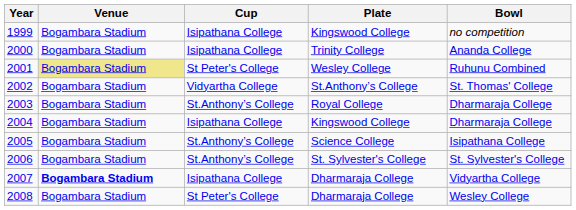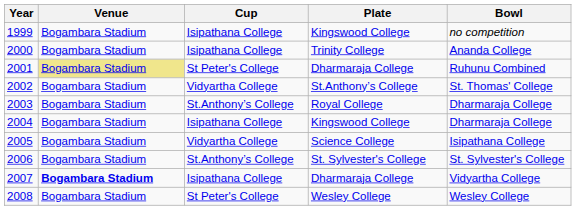 <table class="wikitable">
 <tr>
 <th width=40>Year</th>
 <th width=195>Venue</th>
 <th width=165>Cup</th>
 <th width=185>Plate</th>
 <th width=165>Bowl</th>
 </tr>
 <tr>
 <td><a href='#'>1999</a></td>
 <td><a href='#'>Bogambara Stadium</a></td>
 <td><a href='#'>Isipathana College</a></td>
 <td><a href='#'>Kingswood College</a></td>
 <td><em>no competition</em></td>
 </tr>
 <tr>
 <td><a href='#'>2000</a></td>
 <td><a href='#'>Bogambara Stadium</a></td>
 <td><a href='#'>Isipathana College</a></td>
 <td><a href='#'>Trinity College</a></td>
 <td><a href='#'>Ananda College</a></td>
 </tr>
 <tr>
 <td><a href='#'>2001</a></td>
 <td style="background: khaki;"><a href='#'>Bogambara Stadium</a></td>
 <td><a href='#'>St Peter's College</a></td>
-<td><a href='#'>Wesley College</a></td>
+<td><a href='#'>Dharmaraja College</a></td>
 <td><a href='#'>Ruhunu Combined</a></td>
 </tr>
 <tr>
 <td><a href='#'>2002</a></td>
 <td><a href='#'>Bogambara Stadium</a></td>
 <td><a href='#'>Vidyartha College</a></td>
 <td><a href='#'>St.Anthony’s College</a></td>
 <td><a href='#'>St. Thomas' College</a></td>
 </tr>
 <tr>
 <td><a href='#'>2003</a></td>
 <td><a href='#'>Bogambara Stadium</a></td>
 <td><a href='#'>St.Anthony’s College</a></td>
 <td><a href='#'>Royal College</a></td>
 <td><a href='#'>Dharmaraja College</a></td>
 </tr>
 <tr>
 <td><a href='#'>2004</a></td>
 <td><a href='#'>Bogambara Stadium</a></td>
 <td><a href='#'>Isipathana College</a></td>
 <td><a href='#'>Kingswood College</a></td>
 <td><a href='#'>Dharmaraja College</a></td>
 </tr>
 <tr>
 <td><a href='#'>2005</a></td>
 <td><a href='#'>Bogambara Stadium</a></td>
-<td><a href='#'>St.Anthony’s College</a></td>
+<td><a href='#'>Vidyartha College</a></td>
 <td><a href='#'>Science College</a></td>
 <td><a href='#'>Isipathana College</a></td>
 </tr>
 <tr>
 <td><a href='#'>2006</a></td>
 <td><a href='#'>Bogambara Stadium</a></td>
 <td><a href='#'>St.Anthony’s College</a></td>
 <td><a href='#'>St. Sylvester's College</a></td>
 <td><a href='#'>St. Sylvester's College</a></td>
 </tr>
 <tr>
 <td><a href='#'>2007</a></td>
 <td><strong><a href='#'>Bogambara Stadium</a></strong></td>
 <td><a href='#'>Isipathana College</a></td>
 <td><a href='#'>Dharmaraja College</a></td>
 <td><a href='#'>Vidyartha College</a></td>
 </tr>
 <tr>
 <td><a href='#'>2008</a></td>
 <td><a href='#'>Bogambara Stadium</a></td>
 <td><a href='#'>St Peter's College</a></td>
-<td><a href='#'>Dharmaraja College</a></td>
+<td><a href='#'>Wesley College</a></td>
 <td><a href='#'>Wesley College</a></td>
 </tr>
 </table>
